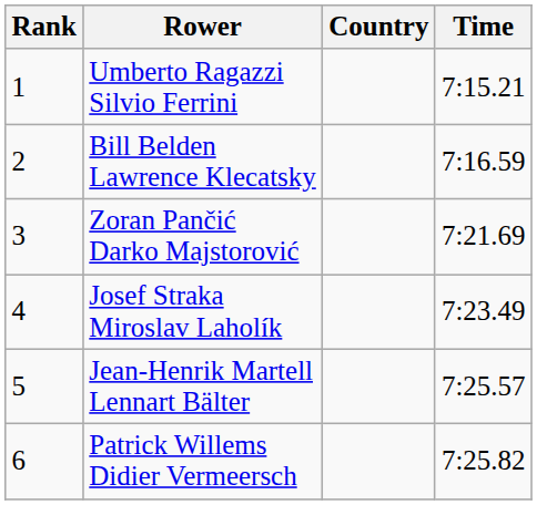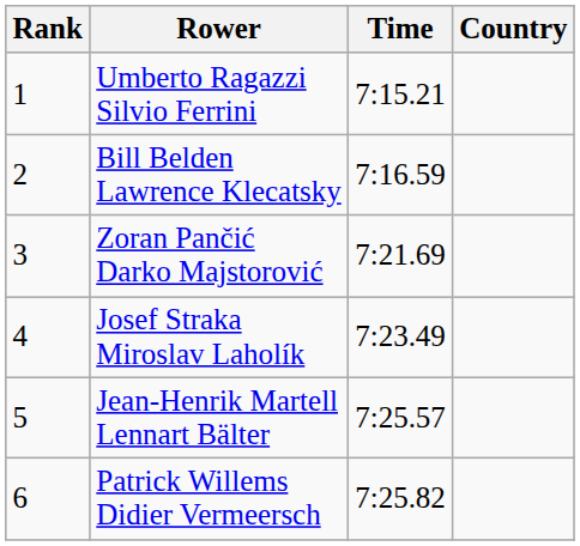 <table class="wikitable sortable" style="text-align:middle">
 <tr>
 <th>Rank</th>
 <th>Rower</th>
+<th>Time</th>
 <th>Country</th>
-<th>Time</th>
 </tr>
 <tr>
 <td>1</td>
 <td><a href='#'>Umberto Ragazzi</a><br><a href='#'>Silvio Ferrini</a></td>
+<td>7:15.21</td>
 <td></td>
-<td>7:15.21</td>
 </tr>
 <tr>
 <td>2</td>
 <td><a href='#'>Bill Belden</a><br><a href='#'>Lawrence Klecatsky</a></td>
+<td>7:16.59</td>
 <td></td>
-<td>7:16.59</td>
 </tr>
 <tr>
 <td>3</td>
 <td><a href='#'>Zoran Pančić</a><br><a href='#'>Darko Majstorović</a></td>
+<td>7:21.69</td>
 <td></td>
-<td>7:21.69</td>
 </tr>
 <tr>
 <td>4</td>
 <td><a href='#'>Josef Straka</a><br><a href='#'>Miroslav Laholík</a></td>
+<td>7:23.49</td>
 <td></td>
-<td>7:23.49</td>
 </tr>
 <tr>
 <td>5</td>
 <td><a href='#'>Jean-Henrik Martell</a><br><a href='#'>Lennart Bälter</a></td>
+<td>7:25.57</td>
 <td></td>
-<td>7:25.57</td>
 </tr>
 <tr>
 <td>6</td>
 <td><a href='#'>Patrick Willems</a><br><a href='#'>Didier Vermeersch</a></td>
+<td>7:25.82</td>
 <td></td>
-<td>7:25.82</td>
 </tr>
 </table>
